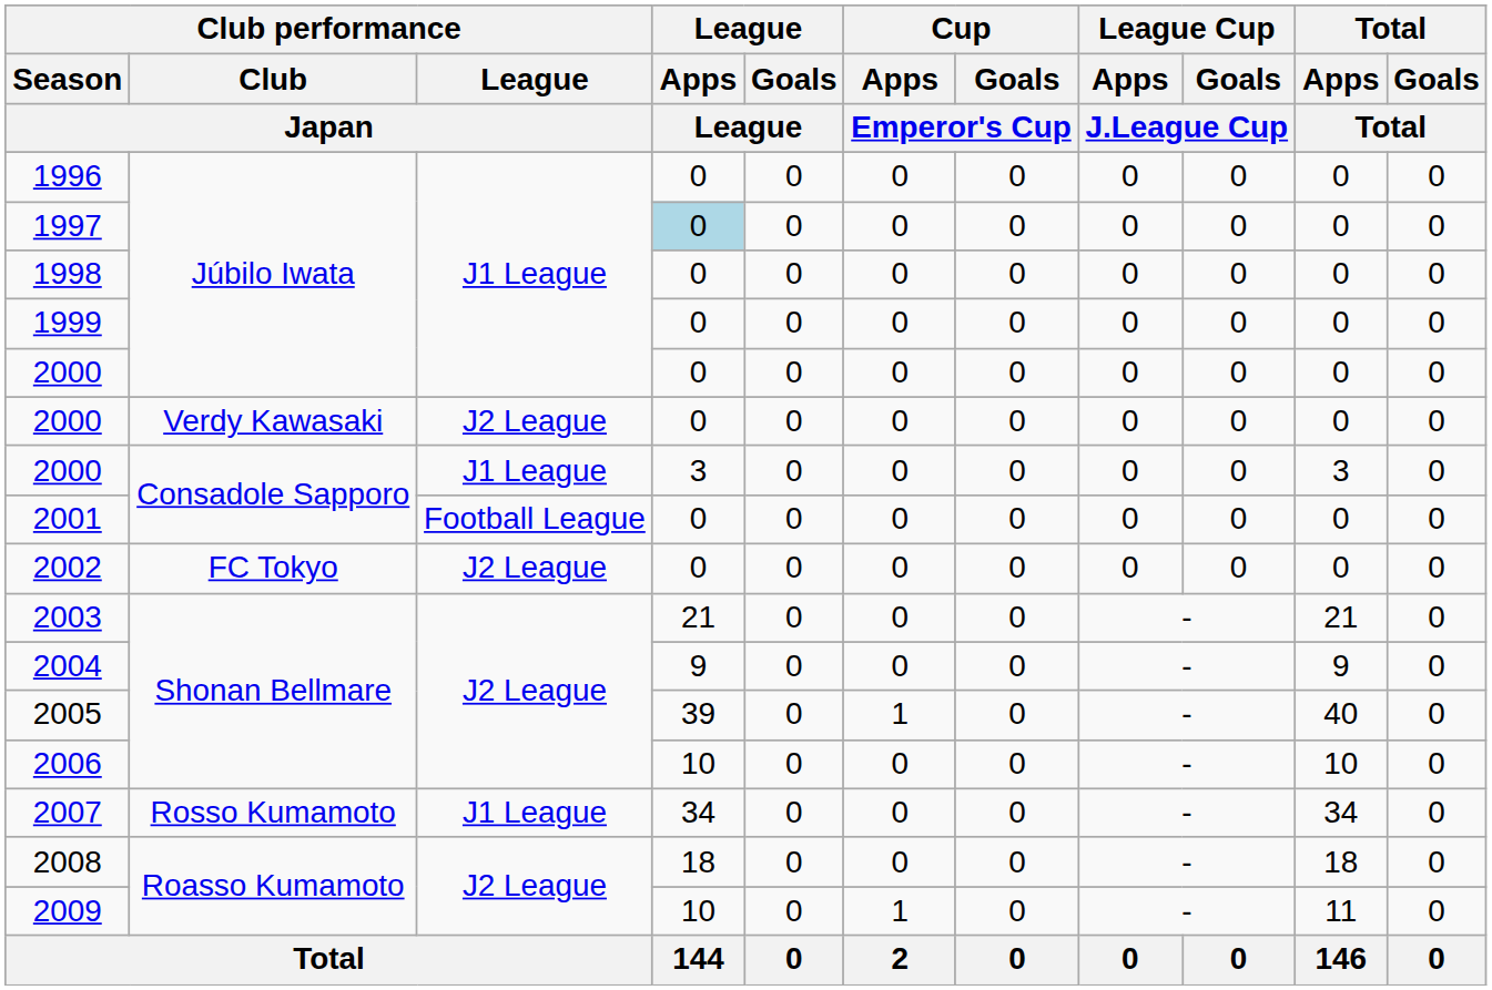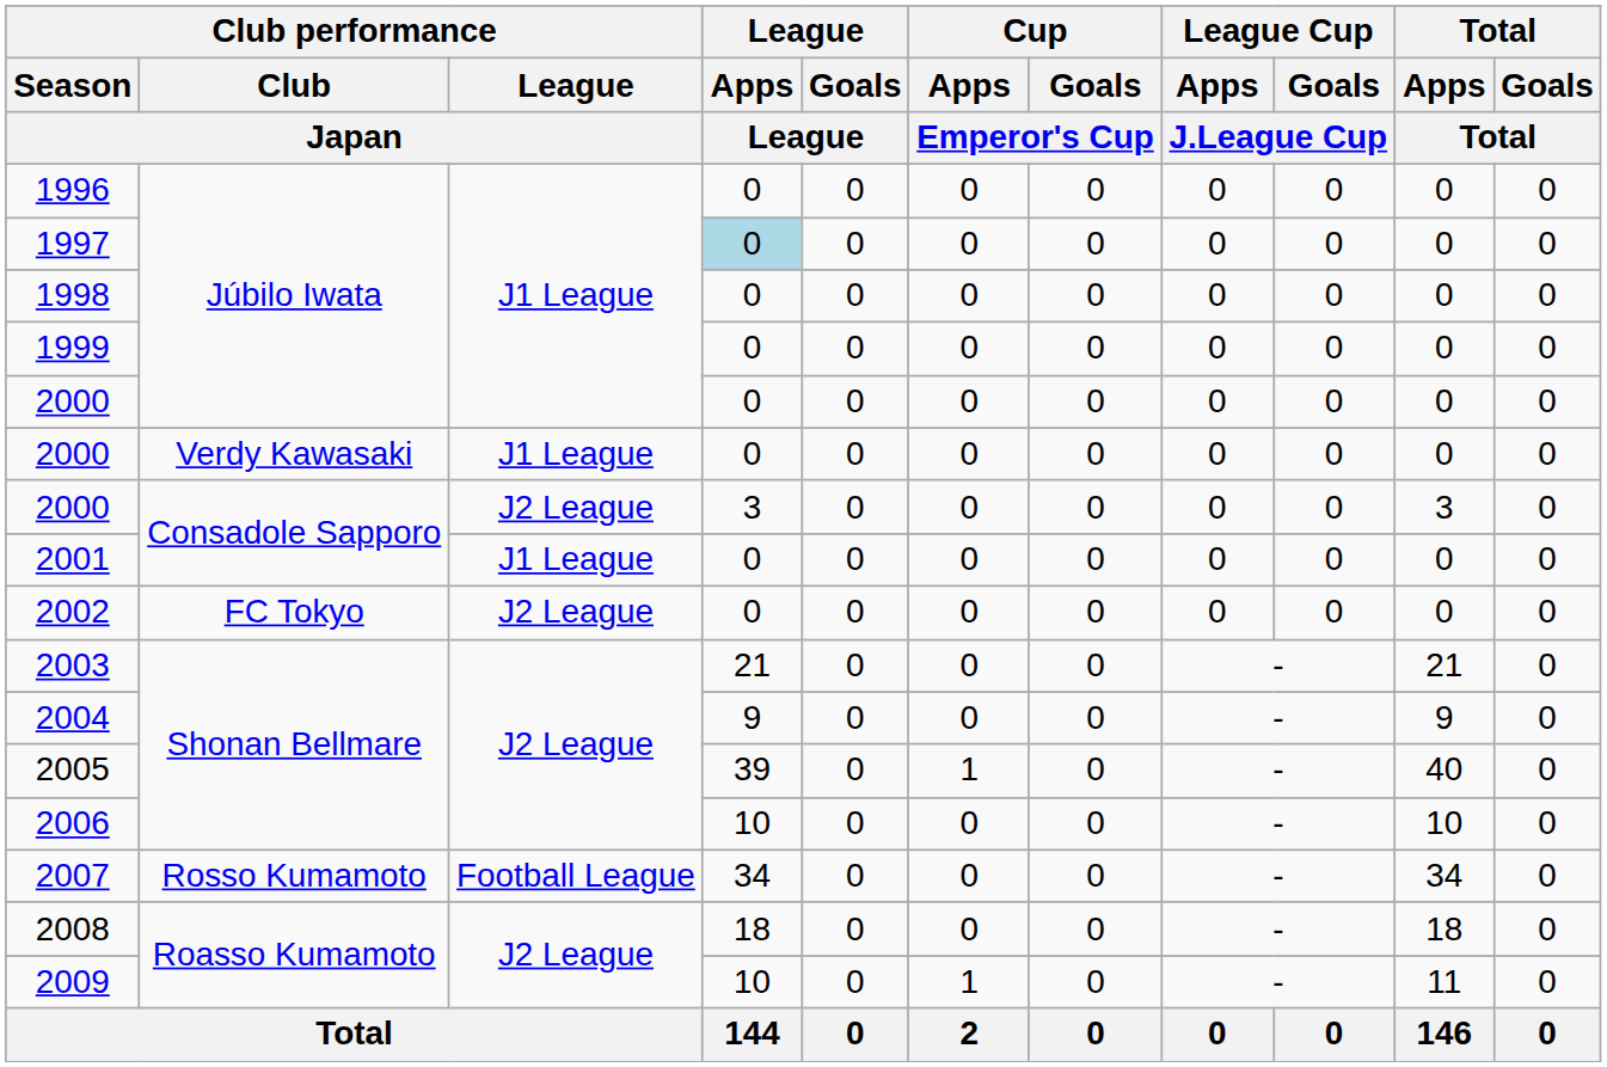 <table class="wikitable" style="text-align:center;">
 <tr>
 <th colspan=3>Club performance</th>
 <th colspan=2>League</th>
 <th colspan=2>Cup</th>
 <th colspan=2>League Cup</th>
 <th colspan=2>Total</th>
 </tr>
 <tr>
 <th>Season</th>
 <th>Club</th>
 <th>League</th>
 <th>Apps</th>
 <th>Goals</th>
 <th>Apps</th>
 <th>Goals</th>
 <th>Apps</th>
 <th>Goals</th>
 <th>Apps</th>
 <th>Goals</th>
 </tr>
 <tr>
 <th colspan=3>Japan</th>
 <th colspan=2>League</th>
 <th colspan=2><a href='#'>Emperor's Cup</a></th>
 <th colspan=2><a href='#'>J.League Cup</a></th>
 <th colspan=2>Total</th>
 </tr>
 <tr>
 <td><a href='#'>1996</a></td>
 <td rowspan="5"><a href='#'>Júbilo Iwata</a></td>
 <td rowspan="5"><a href='#'>J1 League</a></td>
 <td>0</td>
 <td>0</td>
 <td>0</td>
 <td>0</td>
 <td>0</td>
 <td>0</td>
 <td>0</td>
 <td>0</td>
 </tr>
 <tr>
 <td><a href='#'>1997</a></td>
 <td style="background: lightblue;">0</td>
 <td>0</td>
 <td>0</td>
 <td>0</td>
 <td>0</td>
 <td>0</td>
 <td>0</td>
 <td>0</td>
 </tr>
 <tr>
 <td><a href='#'>1998</a></td>
 <td>0</td>
 <td>0</td>
 <td>0</td>
 <td>0</td>
 <td>0</td>
 <td>0</td>
 <td>0</td>
 <td>0</td>
 </tr>
 <tr>
 <td><a href='#'>1999</a></td>
 <td>0</td>
 <td>0</td>
 <td>0</td>
 <td>0</td>
 <td>0</td>
 <td>0</td>
 <td>0</td>
 <td>0</td>
 </tr>
 <tr>
 <td><a href='#'>2000</a></td>
 <td>0</td>
 <td>0</td>
 <td>0</td>
 <td>0</td>
 <td>0</td>
 <td>0</td>
 <td>0</td>
 <td>0</td>
 </tr>
 <tr>
 <td><a href='#'>2000</a></td>
 <td><a href='#'>Verdy Kawasaki</a></td>
-<td><a href='#'>J2 League</a></td>
+<td><a href='#'>J1 League</a></td>
 <td>0</td>
 <td>0</td>
 <td>0</td>
 <td>0</td>
 <td>0</td>
 <td>0</td>
 <td>0</td>
 <td>0</td>
 </tr>
 <tr>
 <td><a href='#'>2000</a></td>
 <td rowspan="2"><a href='#'>Consadole Sapporo</a></td>
-<td><a href='#'>J1 League</a></td>
+<td><a href='#'>J2 League</a></td>
 <td>3</td>
 <td>0</td>
 <td>0</td>
 <td>0</td>
 <td>0</td>
 <td>0</td>
 <td>3</td>
 <td>0</td>
 </tr>
 <tr>
 <td><a href='#'>2001</a></td>
-<td><a href='#'>Football League</a></td>
+<td><a href='#'>J1 League</a></td>
 <td>0</td>
 <td>0</td>
 <td>0</td>
 <td>0</td>
 <td>0</td>
 <td>0</td>
 <td>0</td>
 <td>0</td>
 </tr>
 <tr>
 <td><a href='#'>2002</a></td>
 <td><a href='#'>FC Tokyo</a></td>
 <td><a href='#'>J2 League</a></td>
 <td>0</td>
 <td>0</td>
 <td>0</td>
 <td>0</td>
 <td>0</td>
 <td>0</td>
 <td>0</td>
 <td>0</td>
 </tr>
 <tr>
 <td><a href='#'>2003</a></td>
 <td rowspan="4"><a href='#'>Shonan Bellmare</a></td>
 <td rowspan="4"><a href='#'>J2 League</a></td>
 <td>21</td>
 <td>0</td>
 <td>0</td>
 <td>0</td>
 <td colspan="2">-</td>
 <td>21</td>
 <td>0</td>
 </tr>
 <tr>
 <td><a href='#'>2004</a></td>
 <td>9</td>
 <td>0</td>
 <td>0</td>
 <td>0</td>
 <td colspan="2">-</td>
 <td>9</td>
 <td>0</td>
 </tr>
 <tr>
 <td>2005</td>
 <td>39</td>
 <td>0</td>
 <td>1</td>
 <td>0</td>
 <td colspan="2">-</td>
 <td>40</td>
 <td>0</td>
 </tr>
 <tr>
 <td><a href='#'>2006</a></td>
 <td>10</td>
 <td>0</td>
 <td>0</td>
 <td>0</td>
 <td colspan="2">-</td>
 <td>10</td>
 <td>0</td>
 </tr>
 <tr>
 <td><a href='#'>2007</a></td>
 <td><a href='#'>Rosso Kumamoto</a></td>
-<td><a href='#'>J1 League</a></td>
+<td><a href='#'>Football League</a></td>
 <td>34</td>
 <td>0</td>
 <td>0</td>
 <td>0</td>
 <td colspan="2">-</td>
 <td>34</td>
 <td>0</td>
 </tr>
 <tr>
 <td>2008</td>
 <td rowspan="2"><a href='#'>Roasso Kumamoto</a></td>
 <td rowspan="2"><a href='#'>J2 League</a></td>
 <td>18</td>
 <td>0</td>
 <td>0</td>
 <td>0</td>
 <td colspan="2">-</td>
 <td>18</td>
 <td>0</td>
 </tr>
 <tr>
 <td><a href='#'>2009</a></td>
 <td>10</td>
 <td>0</td>
 <td>1</td>
 <td>0</td>
 <td colspan="2">-</td>
 <td>11</td>
 <td>0</td>
 </tr>
 <tr>
 <th colspan=3>Total</th>
 <th>144</th>
 <th>0</th>
 <th>2</th>
 <th>0</th>
 <th>0</th>
 <th>0</th>
 <th>146</th>
 <th>0</th>
 </tr>
 </table>
